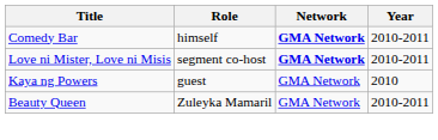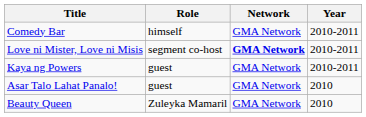 <table class="wikitable">
 <tr>
 <th>Title</th>
 <th>Role</th>
 <th>Network</th>
 <th>Year</th>
 </tr>
 <tr>
 <td><a href='#'>Comedy Bar</a></td>
 <td>himself</td>
-<td><strong><a href='#'>GMA Network</a></strong></td>
+<td><a href='#'>GMA Network</a></td>
 <td>2010-2011</td>
 </tr>
 <tr>
 <td><a href='#'>Love ni Mister, Love ni Misis</a></td>
 <td>segment co-host</td>
 <td><strong><a href='#'>GMA Network</a></strong></td>
 <td>2010-2011</td>
 </tr>
 <tr>
 <td><a href='#'>Kaya ng Powers</a></td>
 <td>guest</td>
 <td><a href='#'>GMA Network</a></td>
+<td>2010-2011</td>
+</tr>
+<tr>
+<td><a href='#'>Asar Talo Lahat Panalo!</a></td>
+<td>guest</td>
+<td><a href='#'>GMA Network</a></td>
 <td>2010</td>
 </tr>
 <tr>
 <td><a href='#'>Beauty Queen</a></td>
 <td>Zuleyka Mamaril</td>
 <td><a href='#'>GMA Network</a></td>
-<td>2010-2011</td>
+<td>2010</td>
 </tr>
 </table>
